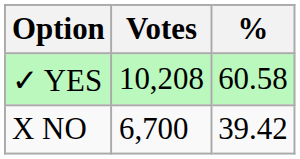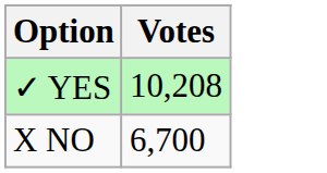 <table class="wikitable">
 <tr>
 <th>Option</th>
 <th>Votes</th>
-<th>%</th>
 </tr>
 <tr>
 <td style=background:#bbf8be>✓ YES</td>
 <td style=background:#bbf8be>10,208</td>
-<td style=background:#bbf8be>60.58</td>
 </tr>
 <tr>
 <td>X NO</td>
 <td>6,700</td>
-<td>39.42</td>
 </tr>
 </table>
